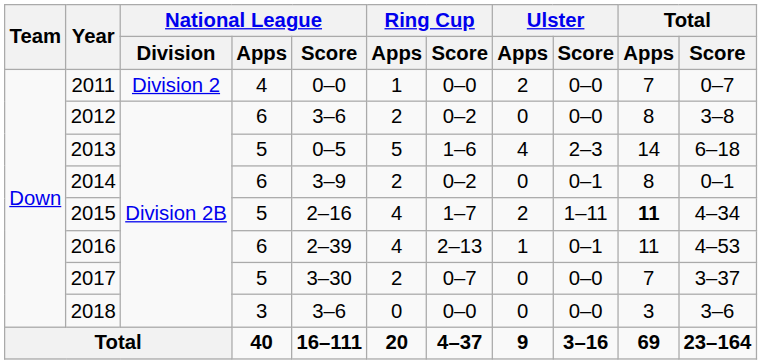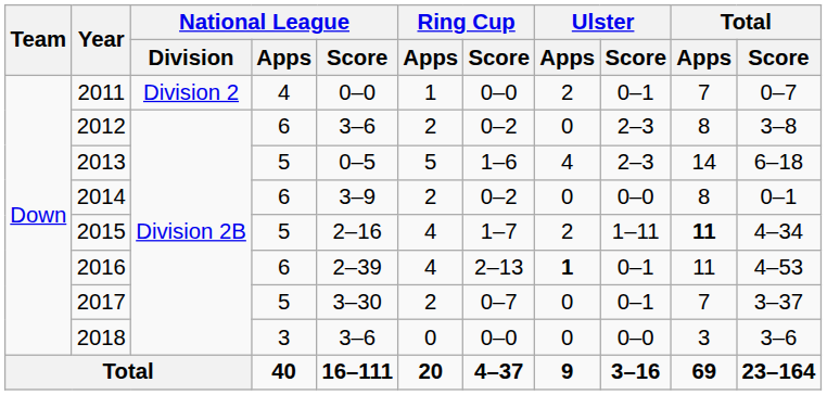 <table class="wikitable" style="text-align:center">
 <tr>
 <th rowspan="2">Team</th>
 <th rowspan="2">Year</th>
 <th colspan="3"><a href='#'>National League</a></th>
 <th colspan="2"><a href='#'>Ring Cup</a></th>
 <th colspan="2"><a href='#'>Ulster</a></th>
 <th colspan="2">Total</th>
 </tr>
 <tr>
 <th>Division</th>
 <th>Apps</th>
 <th>Score</th>
 <th>Apps</th>
 <th>Score</th>
 <th>Apps</th>
 <th>Score</th>
 <th>Apps</th>
 <th>Score</th>
 </tr>
 <tr>
 <td rowspan="8"><a href='#'>Down</a></td>
 <td>2011</td>
 <td rowspan="1"><a href='#'>Division 2</a></td>
 <td>4</td>
 <td>0–0</td>
 <td>1</td>
 <td>0–0</td>
 <td>2</td>
-<td>0–0</td>
+<td>0–1</td>
 <td>7</td>
 <td>0–7</td>
 </tr>
 <tr>
 <td>2012</td>
 <td rowspan="7"><a href='#'>Division 2B</a></td>
 <td>6</td>
 <td>3–6</td>
 <td>2</td>
 <td>0–2</td>
 <td>0</td>
-<td>0–0</td>
+<td>2–3</td>
 <td>8</td>
 <td>3–8</td>
 </tr>
 <tr>
 <td>2013</td>
 <td>5</td>
 <td>0–5</td>
 <td>5</td>
 <td>1–6</td>
 <td>4</td>
 <td>2–3</td>
 <td>14</td>
 <td>6–18</td>
 </tr>
 <tr>
 <td>2014</td>
 <td>6</td>
 <td>3–9</td>
 <td>2</td>
 <td>0–2</td>
 <td>0</td>
-<td>0–1</td>
+<td>0–0</td>
 <td>8</td>
 <td>0–1</td>
 </tr>
 <tr>
 <td>2015</td>
 <td>5</td>
 <td>2–16</td>
 <td>4</td>
 <td>1–7</td>
 <td>2</td>
 <td>1–11</td>
 <td><strong>11</strong></td>
 <td>4–34</td>
 </tr>
 <tr>
 <td>2016</td>
 <td>6</td>
 <td>2–39</td>
 <td>4</td>
 <td>2–13</td>
-<td>1</td>
+<td><strong>1</strong></td>
 <td>0–1</td>
 <td>11</td>
 <td>4–53</td>
 </tr>
 <tr>
 <td>2017</td>
 <td>5</td>
 <td>3–30</td>
 <td>2</td>
 <td>0–7</td>
 <td>0</td>
-<td>0–0</td>
+<td>0–1</td>
 <td>7</td>
 <td>3–37</td>
 </tr>
 <tr>
 <td>2018</td>
 <td>3</td>
 <td>3–6</td>
 <td>0</td>
 <td>0–0</td>
 <td>0</td>
 <td>0–0</td>
 <td>3</td>
 <td>3–6</td>
 </tr>
 <tr>
 <th colspan="3">Total</th>
 <td><strong>40</strong></td>
 <td><strong>16–111</strong></td>
 <td><strong>20</strong></td>
 <td><strong>4–37</strong></td>
 <td><strong>9</strong></td>
 <td><strong>3–16</strong></td>
 <td><strong>69</strong></td>
 <td><strong>23–164</strong></td>
 </tr>
 </table>
